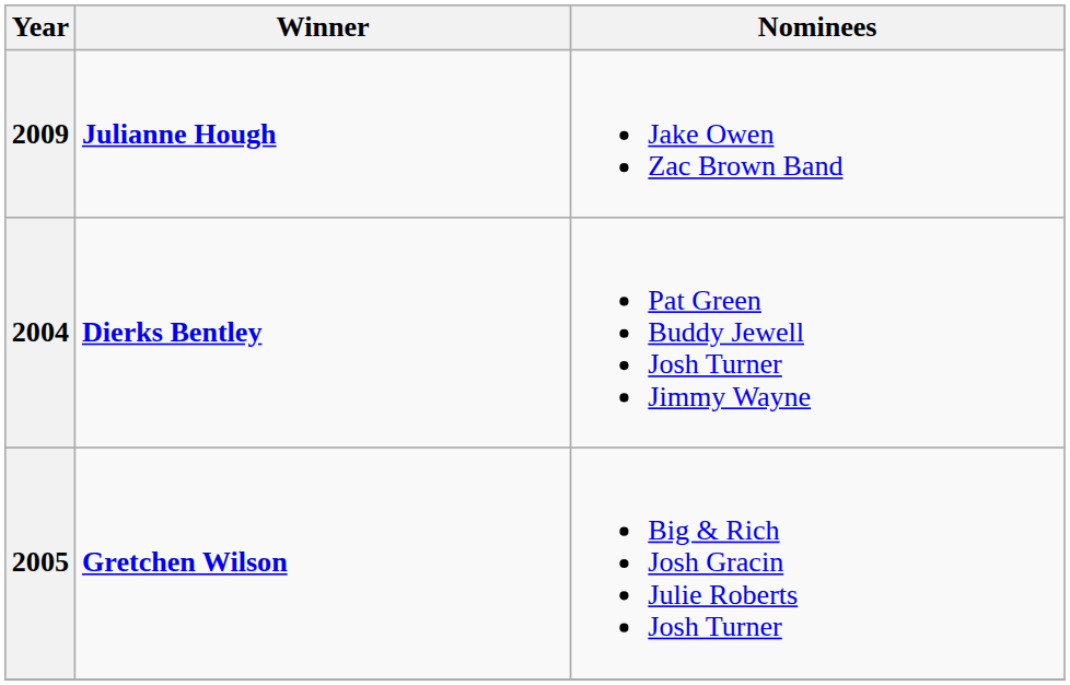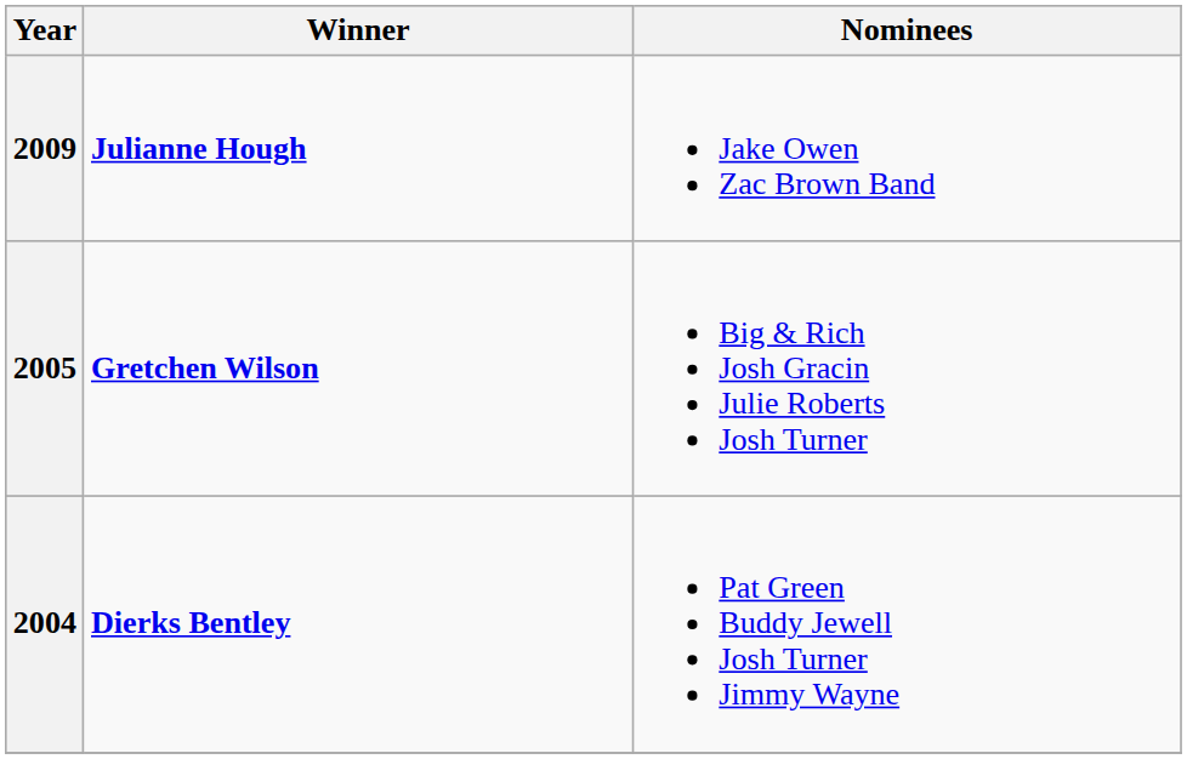 <table class="wikitable sortable">
 <tr>
 <th width="30px">Year</th>
 <th width="270px">Winner</th>
 <th width="270px">Nominees</th>
 </tr>
 <tr>
 <th>2009</th>
 <td> <strong><a href='#'>Julianne Hough</a></strong></td>
 <td><br><ul><li><a href='#'>Jake Owen</a></li><li><a href='#'>Zac Brown Band</a></li></ul></td>
 </tr>
 <tr>
+<th>2005</th>
+<td> <strong><a href='#'>Gretchen Wilson</a></strong></td>
+<td><br><ul><li><a href='#'>Big & Rich</a></li><li><a href='#'>Josh Gracin</a></li><li><a href='#'>Julie Roberts</a></li><li><a href='#'>Josh Turner</a></li></ul></td>
+</tr>
+<tr>
 <th>2004</th>
 <td> <strong><a href='#'>Dierks Bentley</a></strong></td>
 <td><br><ul><li><a href='#'>Pat Green</a></li><li><a href='#'>Buddy Jewell</a></li><li><a href='#'>Josh Turner</a></li><li><a href='#'>Jimmy Wayne</a></li></ul></td>
 </tr>
 <tr>
-<th>2005</th>
-<td> <strong><a href='#'>Gretchen Wilson</a></strong></td>
-<td><br><ul><li><a href='#'>Big & Rich</a></li><li><a href='#'>Josh Gracin</a></li><li><a href='#'>Julie Roberts</a></li><li><a href='#'>Josh Turner</a></li></ul></td>
-</tr>
-<tr>
 </tr>
 </table>
